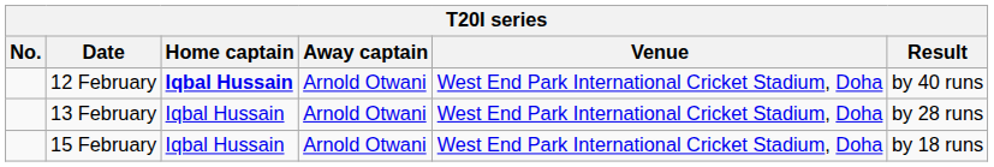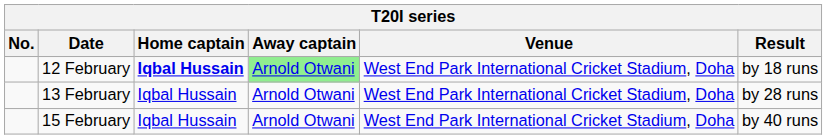 <table class="wikitable">
 <tr>
 <th colspan="8">T20I series</th>
 </tr>
 <tr>
 <th>No.</th>
 <th>Date</th>
 <th>Home captain</th>
 <th>Away captain</th>
 <th>Venue</th>
 <th>Result</th>
 </tr>
 <tr>
 <td></td>
 <td>12 February</td>
 <td><strong><a href='#'>Iqbal Hussain</a></strong></td>
-<td><a href='#'>Arnold Otwani</a></td>
+<td style="background: lightgreen;"><a href='#'>Arnold Otwani</a></td>
 <td><a href='#'>West End Park International Cricket Stadium</a>, <a href='#'>Doha</a></td>
-<td> by 40 runs</td>
+<td> by 18 runs</td>
 </tr>
 <tr>
 <td></td>
 <td>13 February</td>
 <td><a href='#'>Iqbal Hussain</a></td>
 <td><a href='#'>Arnold Otwani</a></td>
 <td><a href='#'>West End Park International Cricket Stadium</a>, <a href='#'>Doha</a></td>
 <td> by 28 runs</td>
 </tr>
 <tr>
 <td></td>
 <td>15 February</td>
 <td><a href='#'>Iqbal Hussain</a></td>
 <td><a href='#'>Arnold Otwani</a></td>
 <td><a href='#'>West End Park International Cricket Stadium</a>, <a href='#'>Doha</a></td>
-<td> by 18 runs</td>
+<td> by 40 runs</td>
 </tr>
 </table>
